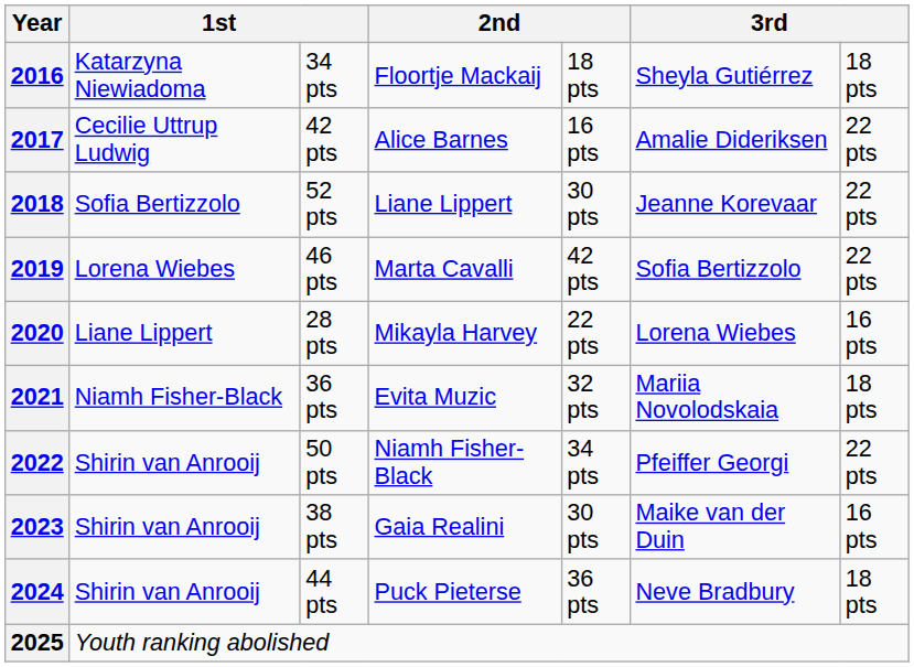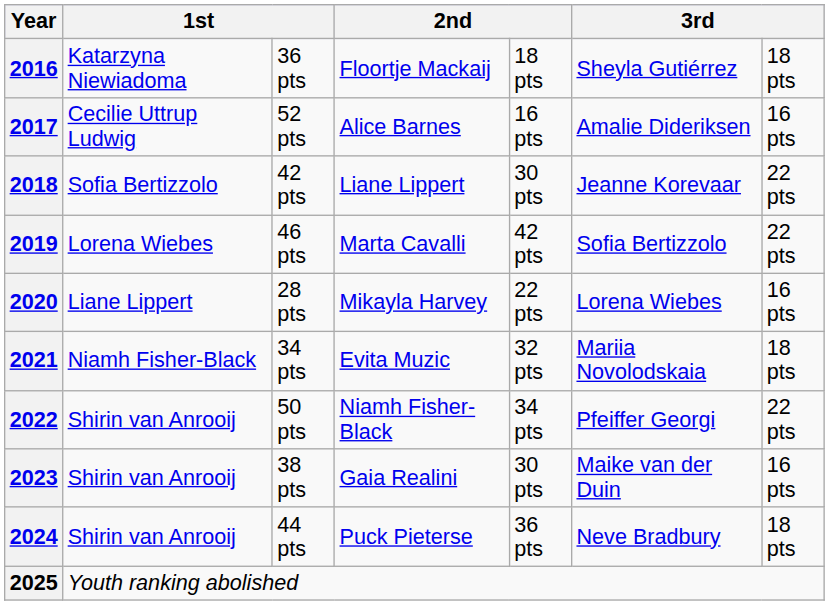 <table class="wikitable">
 <tr style="background:#ccf;">
 <th>Year</th>
 <th colspan=2>1st</th>
 <th colspan=2>2nd</th>
 <th colspan=2>3rd</th>
 </tr>
 <tr>
 <th><a href='#'>2016</a></th>
 <td align=left> <a href='#'>Katarzyna Niewiadoma</a> <br> </td>
-<td>34 pts</td>
+<td>36 pts</td>
 <td align=left> <a href='#'>Floortje Mackaij</a> <br> </td>
 <td>18 pts</td>
 <td align=left> <a href='#'>Sheyla Gutiérrez</a> <br> </td>
 <td>18 pts</td>
 </tr>
 <tr>
 <th><a href='#'>2017</a></th>
 <td align=left> <a href='#'>Cecilie Uttrup Ludwig</a> <br> </td>
-<td>42 pts</td>
+<td>52 pts</td>
 <td align=left> <a href='#'>Alice Barnes</a> <br> </td>
 <td>16 pts</td>
 <td align=left> <a href='#'>Amalie Dideriksen</a> <br> </td>
-<td>22 pts</td>
+<td>16 pts</td>
 </tr>
 <tr>
 <th><a href='#'>2018</a></th>
 <td align=left> <a href='#'>Sofia Bertizzolo</a><br> </td>
-<td>52 pts</td>
+<td>42 pts</td>
 <td align=left> <a href='#'>Liane Lippert</a> <br>  </td>
 <td>30 pts</td>
 <td align=left> <a href='#'>Jeanne Korevaar</a> <br> </td>
 <td>22 pts</td>
 </tr>
 <tr>
 <th><a href='#'>2019</a></th>
 <td align=left> <a href='#'>Lorena Wiebes</a> <br> </td>
 <td>46 pts</td>
 <td align=left> <a href='#'>Marta Cavalli</a> <br> </td>
 <td>42 pts</td>
 <td align=left> <a href='#'>Sofia Bertizzolo</a> <br> </td>
 <td>22 pts</td>
 </tr>
 <tr>
 <th><a href='#'>2020</a></th>
 <td align=left> <a href='#'>Liane Lippert</a> <br> </td>
 <td>28 pts</td>
 <td align=left> <a href='#'>Mikayla Harvey</a> <br> </td>
 <td>22 pts</td>
 <td align=left> <a href='#'>Lorena Wiebes</a> <br> </td>
 <td>16 pts</td>
 </tr>
 <tr>
 <th><a href='#'>2021</a></th>
 <td align=left> <a href='#'>Niamh Fisher-Black</a> <br> </td>
-<td>36 pts</td>
+<td>34 pts</td>
 <td align=left> <a href='#'>Evita Muzic</a> <br> </td>
 <td>32 pts</td>
 <td align=left> <a href='#'>Mariia Novolodskaia</a> <br> </td>
 <td>18 pts</td>
 </tr>
 <tr>
 <th><a href='#'>2022</a></th>
 <td align=left> <a href='#'>Shirin van Anrooij</a> <br> </td>
 <td>50 pts</td>
 <td align=left> <a href='#'>Niamh Fisher-Black</a> <br> </td>
 <td>34 pts</td>
 <td align=left> <a href='#'>Pfeiffer Georgi</a> <br> </td>
 <td>22 pts</td>
 </tr>
 <tr>
 <th><a href='#'>2023</a></th>
 <td> <a href='#'>Shirin van Anrooij</a> <br> </td>
 <td>38 pts</td>
 <td> <a href='#'>Gaia Realini</a> <br> </td>
 <td>30 pts</td>
 <td> <a href='#'>Maike van der Duin</a> <br> </td>
 <td>16 pts</td>
 </tr>
 <tr>
 <th><a href='#'>2024</a></th>
 <td> <a href='#'>Shirin van Anrooij</a> <br> </td>
 <td>44 pts</td>
 <td> <a href='#'>Puck Pieterse</a> <br> </td>
 <td>36 pts</td>
 <td> <a href='#'>Neve Bradbury</a> <br> </td>
 <td>18 pts</td>
 </tr>
 <tr>
 <th>2025</th>
 <td colspan="6"><em>Youth ranking abolished</em></td>
 </tr>
 </table>
